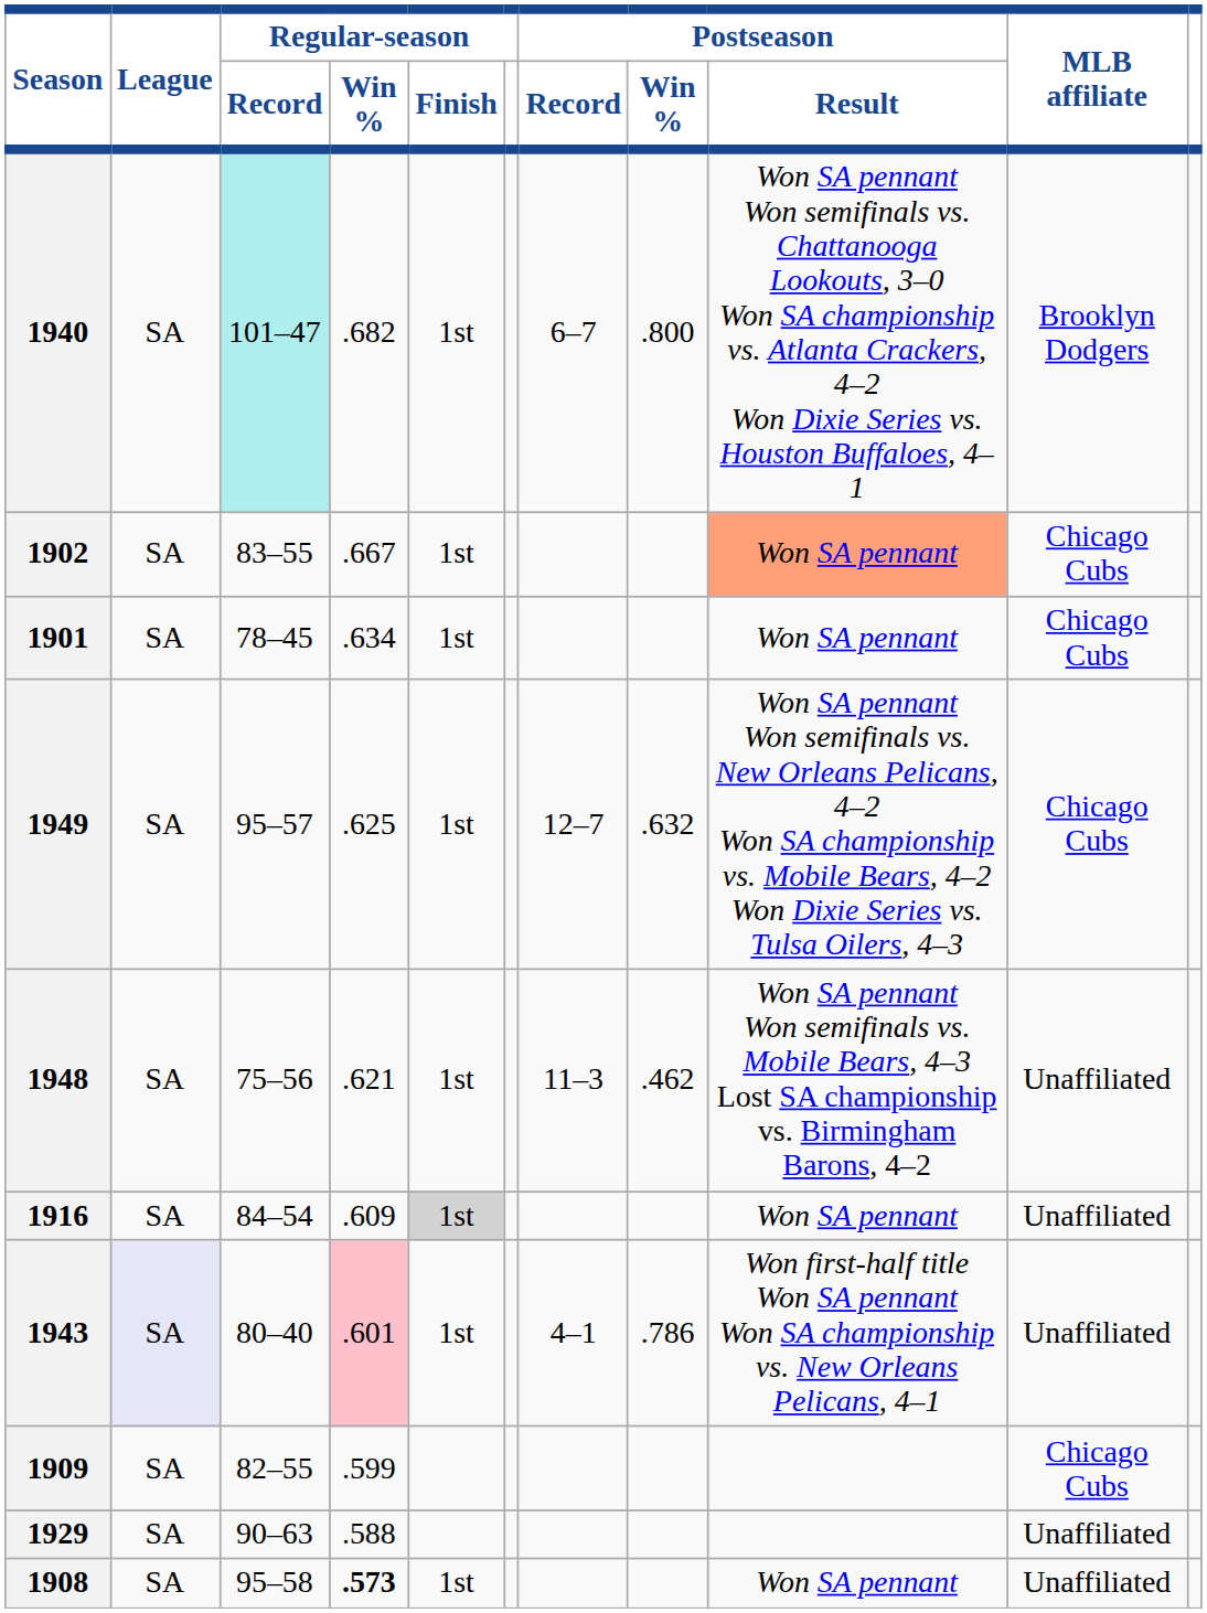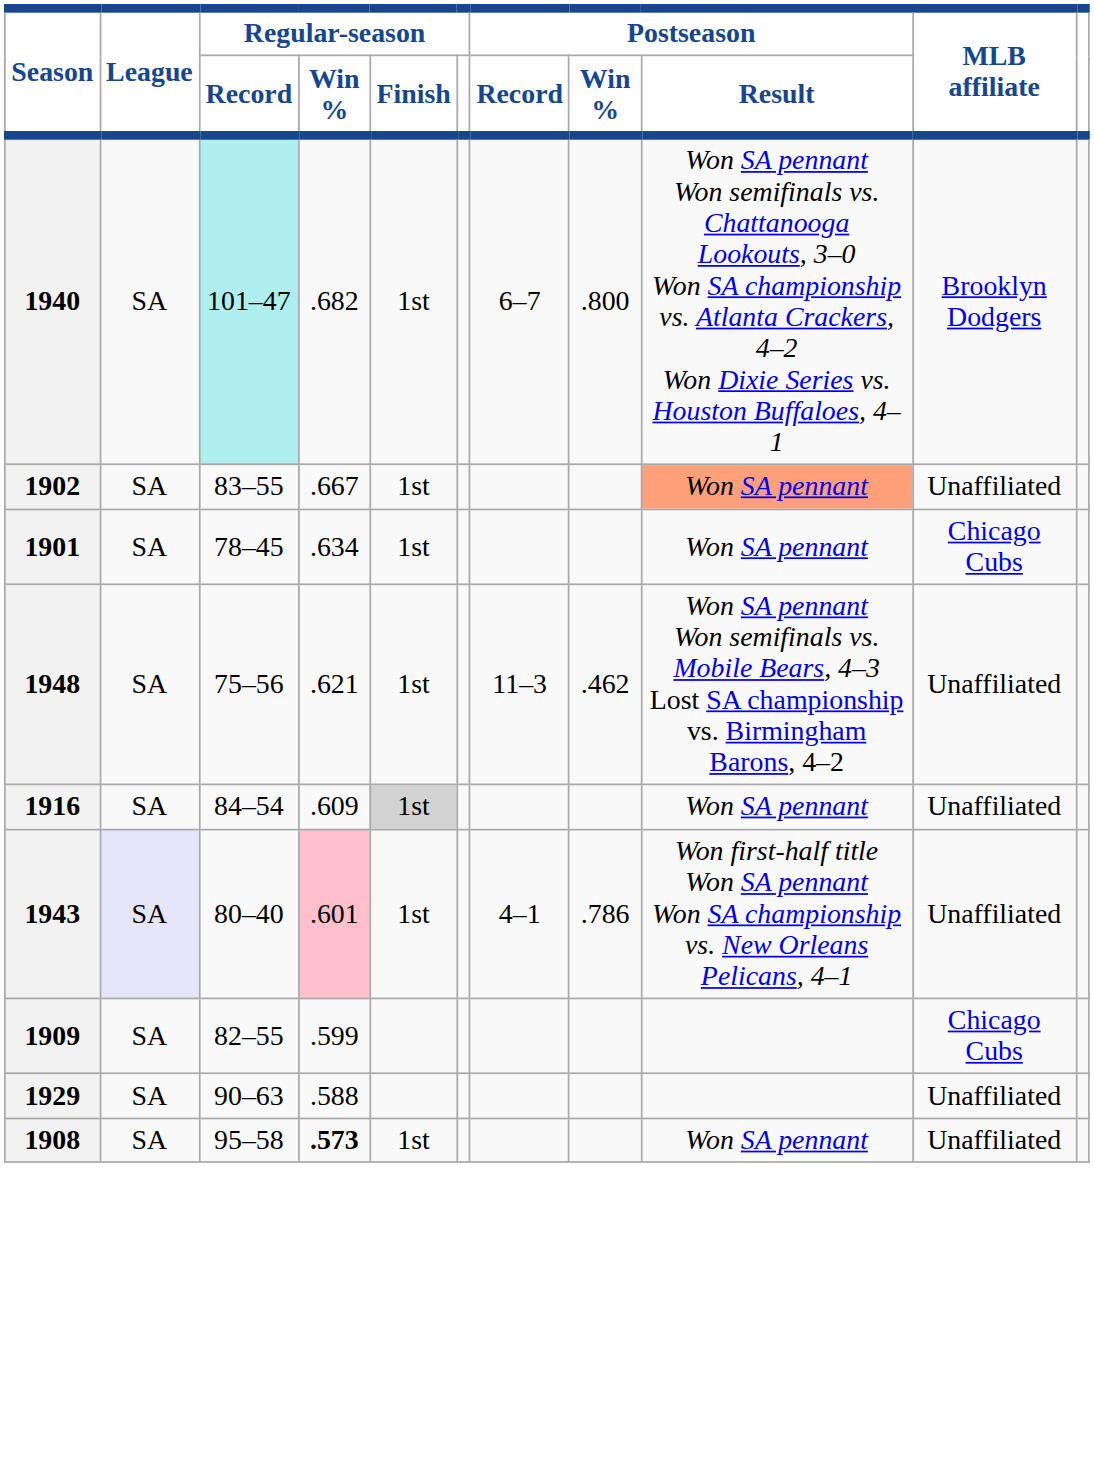 <table class="wikitable plainrowheaders" style="margin: 1em auto 1em auto; text-align:center;">
 <tr>
 <th rowspan="2" scope="col" style="background-color:#ffffff; border-top:#17468E 5px solid; border-bottom:#17468E 5px solid; color:#17468E">Season</th>
 <th rowspan="2" scope="col" style="background-color:#ffffff; border-top:#17468E 5px solid; border-bottom:#17468E 5px solid; color:#17468E">League</th>
 <th colspan="4" scope="col" style="background-color:#ffffff; border-top:#17468E 5px solid; color:#17468E">Regular-season</th>
 <th colspan="3" scope="col" style="background-color:#ffffff; border-top:#17468E 5px solid; color:#17468E">Postseason</th>
 <th rowspan="2" scope="col" style="background-color:#ffffff; border-top:#17468E 5px solid; border-bottom:#17468E 5px solid; color:#17468E">MLB affiliate</th>
 <th class="unsortable" rowspan="2" scope="col" style="background-color:#ffffff; border-top:#17468E 5px solid; border-bottom:#17468E 5px solid; color:#17468E"></th>
 </tr>
 <tr>
 <th scope="col" style="background-color:#ffffff; border-bottom:#17468E 5px solid; color:#17468E">Record</th>
 <th scope="col" style="background-color:#ffffff; border-bottom:#17468E 5px solid; color:#17468E">Win %</th>
 <th scope="col" style="background-color:#ffffff; border-bottom:#17468E 5px solid; color:#17468E">Finish</th>
 <th scope="col" style="background-color:#ffffff; border-bottom:#17468E 5px solid; color:#17468E"></th>
 <th scope="col" style="background-color:#ffffff; border-bottom:#17468E 5px solid; color:#17468E">Record</th>
 <th scope="col" style="background-color:#ffffff; border-bottom:#17468E 5px solid; color:#17468E">Win %</th>
 <th class="unsortable" scope="col" style="background-color:#ffffff; border-bottom:#17468E 5px solid; color:#17468E">Result</th>
 </tr>
 <tr>
 <th scope="row" style="text-align:center">1940</th>
 <td>SA</td>
 <td style="background: paleturquoise;">101–47</td>
 <td>.682</td>
 <td>1st</td>
 <td></td>
 <td>6–7</td>
 <td>.800</td>
 <td><em>Won <a href='#'>SA pennant</a></em><br><em>Won semifinals vs. <a href='#'>Chattanooga Lookouts</a>, 3–0</em><br><em>Won <a href='#'>SA championship</a> vs. <a href='#'>Atlanta Crackers</a>, 4–2</em><br><em>Won <a href='#'>Dixie Series</a> vs. <a href='#'>Houston Buffaloes</a>, 4–1</em></td>
 <td><a href='#'>Brooklyn Dodgers</a></td>
 <td></td>
 </tr>
 <tr>
 <th scope="row" style="text-align:center">1902</th>
 <td>SA</td>
 <td>83–55</td>
 <td>.667</td>
 <td>1st</td>
 <td></td>
 <td></td>
 <td></td>
 <td style="background: lightsalmon;"><em>Won <a href='#'>SA pennant</a></em></td>
-<td><a href='#'>Chicago Cubs</a></td>
+<td>Unaffiliated</td>
 <td></td>
 </tr>
 <tr>
 <th scope="row" style="text-align:center">1901</th>
 <td>SA</td>
 <td>78–45</td>
 <td>.634</td>
 <td>1st</td>
 <td></td>
 <td></td>
 <td></td>
 <td><em>Won <a href='#'>SA pennant</a></em></td>
-<td><a href='#'>Chicago Cubs</a></td>
-<td></td>
-</tr>
-<tr>
-<th scope="row" style="text-align:center">1949</th>
-<td>SA</td>
-<td>95–57</td>
-<td>.625</td>
-<td>1st</td>
-<td></td>
-<td>12–7</td>
-<td>.632</td>
-<td><em>Won <a href='#'>SA pennant</a></em><br><em>Won semifinals vs. <a href='#'>New Orleans Pelicans</a>, 4–2</em><br><em>Won <a href='#'>SA championship</a> vs. <a href='#'>Mobile Bears</a>, 4–2</em><br><em>Won <a href='#'>Dixie Series</a> vs. <a href='#'>Tulsa Oilers</a>, 4–3</em></td>
 <td><a href='#'>Chicago Cubs</a></td>
 <td></td>
 </tr>
 <tr>
 <th scope="row" style="text-align:center">1948</th>
 <td>SA</td>
 <td>75–56</td>
 <td>.621</td>
 <td>1st</td>
 <td></td>
 <td>11–3</td>
 <td>.462</td>
 <td><em>Won <a href='#'>SA pennant</a></em><br><em>Won semifinals vs. <a href='#'>Mobile Bears</a>, 4–3</em><br>Lost <a href='#'>SA championship</a> vs. <a href='#'>Birmingham Barons</a>, 4–2</td>
 <td>Unaffiliated</td>
 <td></td>
 </tr>
 <tr>
 <th scope="row" style="text-align:center">1916</th>
 <td>SA</td>
 <td>84–54</td>
 <td>.609</td>
 <td style="background: lightgrey;">1st</td>
 <td></td>
 <td></td>
 <td></td>
 <td><em>Won <a href='#'>SA pennant</a></em></td>
 <td>Unaffiliated</td>
 <td></td>
 </tr>
 <tr>
 <th scope="row" style="text-align:center">1943</th>
 <td style="background: lavender;">SA</td>
 <td>80–40</td>
 <td style="background: pink;">.601</td>
 <td>1st</td>
 <td></td>
 <td>4–1</td>
 <td>.786</td>
 <td><em>Won first-half title</em><br><em>Won <a href='#'>SA pennant</a></em><br><em>Won <a href='#'>SA championship</a> vs. <a href='#'>New Orleans Pelicans</a>, 4–1</em></td>
 <td>Unaffiliated</td>
 <td></td>
 </tr>
 <tr>
 <th scope="row" style="text-align:center">1909</th>
 <td>SA</td>
 <td>82–55</td>
 <td>.599</td>
 <td></td>
 <td></td>
 <td></td>
 <td></td>
 <td></td>
 <td><a href='#'>Chicago Cubs</a></td>
 <td></td>
 </tr>
 <tr>
 <th scope="row" style="text-align:center">1929</th>
 <td>SA</td>
 <td>90–63</td>
 <td>.588</td>
 <td></td>
 <td></td>
 <td></td>
 <td></td>
 <td></td>
 <td>Unaffiliated</td>
 <td></td>
 </tr>
 <tr>
 <th scope="row" style="text-align:center">1908</th>
 <td>SA</td>
 <td>95–58</td>
 <td><strong>.573</strong></td>
 <td>1st</td>
 <td></td>
 <td></td>
 <td></td>
 <td><em>Won <a href='#'>SA pennant</a></em></td>
 <td>Unaffiliated</td>
 <td></td>
 </tr>
 </table>
